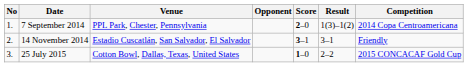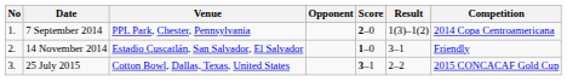 <table class="wikitable" style="font-size:85%;">
 <tr>
 <th>No</th>
 <th>Date</th>
 <th>Venue</th>
 <th>Opponent</th>
 <th>Score</th>
 <th>Result</th>
 <th>Competition</th>
 </tr>
 <tr>
 <td>1.</td>
 <td>7 September 2014</td>
 <td><a href='#'>PPL Park</a>, <a href='#'>Chester</a>, <a href='#'>Pennsylvania</a></td>
 <td></td>
 <td><strong>2</strong>–0</td>
 <td>1(3)–1(2)</td>
 <td><a href='#'>2014 Copa Centroamericana</a></td>
 </tr>
 <tr>
 <td>2.</td>
 <td>14 November 2014</td>
 <td><a href='#'>Estadio Cuscatlán</a>, <a href='#'>San Salvador</a>, <a href='#'>El Salvador</a></td>
 <td></td>
-<td><strong>3</strong>–1</td>
+<td><strong>1</strong>–0</td>
 <td>3–1</td>
 <td><a href='#'>Friendly</a></td>
 </tr>
 <tr>
 <td>3.</td>
 <td>25 July 2015</td>
 <td><a href='#'>Cotton Bowl</a>, <a href='#'>Dallas, Texas</a>, <a href='#'>United States</a></td>
 <td></td>
-<td><strong>1</strong>–0</td>
+<td><strong>3</strong>–1</td>
 <td>2–2</td>
 <td><a href='#'>2015 CONCACAF Gold Cup</a></td>
 </tr>
 </table>
